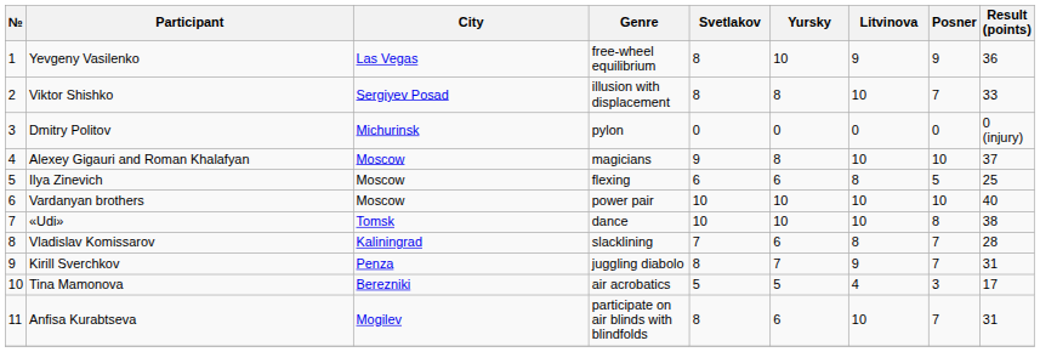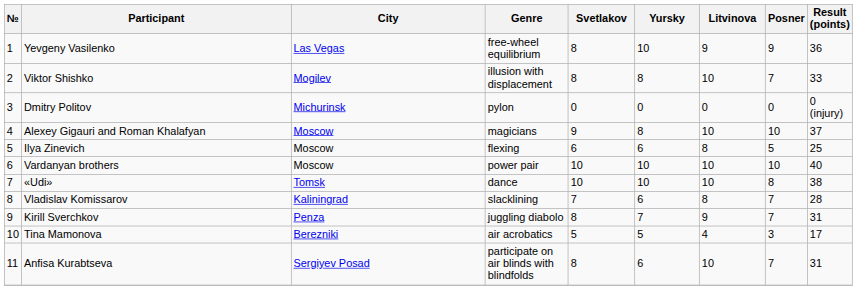 <table class="wikitable">
 <tr>
 <th width="2%">№</th>
 <th width="35%">Participant</th>
 <th width="25%">City</th>
 <th width="10%">Genre</th>
 <th width="8%">Svetlakov</th>
 <th width="8%">Yursky</th>
 <th width="8%">Litvinova</th>
 <th width="8%">Posner</th>
 <th width="8%">Result (points)</th>
 </tr>
 <tr>
 <td>1</td>
 <td>Yevgeny Vasilenko</td>
 <td><a href='#'>Las Vegas</a></td>
 <td>free-wheel equilibrium</td>
 <td>8</td>
 <td>10</td>
 <td>9</td>
 <td>9</td>
 <td>36</td>
 </tr>
 <tr>
 <td>2</td>
 <td>Viktor Shishko</td>
-<td><a href='#'>Sergiyev Posad</a></td>
+<td><a href='#'>Mogilev</a></td>
 <td>illusion with displacement</td>
 <td>8</td>
 <td>8</td>
 <td>10</td>
 <td>7</td>
 <td>33</td>
 </tr>
 <tr>
 <td>3</td>
 <td>Dmitry Politov</td>
 <td><a href='#'>Michurinsk</a></td>
 <td>pylon</td>
 <td>0</td>
 <td>0</td>
 <td>0</td>
 <td>0</td>
 <td>0 (injury)</td>
 </tr>
 <tr>
 <td>4</td>
 <td>Alexey Gigauri and Roman Khalafyan</td>
 <td><a href='#'>Moscow</a></td>
 <td>magicians</td>
 <td>9</td>
 <td>8</td>
 <td>10</td>
 <td>10</td>
 <td>37</td>
 </tr>
 <tr>
 <td>5</td>
 <td>Ilya Zinevich</td>
 <td>Moscow</td>
 <td>flexing</td>
 <td>6</td>
 <td>6</td>
 <td>8</td>
 <td>5</td>
 <td>25</td>
 </tr>
 <tr>
 <td>6</td>
 <td>Vardanyan brothers</td>
 <td>Moscow</td>
 <td>power pair</td>
 <td>10</td>
 <td>10</td>
 <td>10</td>
 <td>10</td>
 <td>40</td>
 </tr>
 <tr>
 <td>7</td>
 <td>«Udi»</td>
 <td><a href='#'>Tomsk</a></td>
 <td>dance</td>
 <td>10</td>
 <td>10</td>
 <td>10</td>
 <td>8</td>
 <td>38</td>
 </tr>
 <tr>
 <td>8</td>
 <td>Vladislav Komissarov</td>
 <td><a href='#'>Kaliningrad</a></td>
 <td>slacklining</td>
 <td>7</td>
 <td>6</td>
 <td>8</td>
 <td>7</td>
 <td>28</td>
 </tr>
 <tr>
 <td>9</td>
 <td>Kirill Sverchkov</td>
 <td><a href='#'>Penza</a></td>
 <td>juggling diabolo</td>
 <td>8</td>
 <td>7</td>
 <td>9</td>
 <td>7</td>
 <td>31</td>
 </tr>
 <tr>
 <td>10</td>
 <td>Tina Mamonova</td>
 <td><a href='#'>Berezniki</a></td>
 <td>air acrobatics</td>
 <td>5</td>
 <td>5</td>
 <td>4</td>
 <td>3</td>
 <td>17</td>
 </tr>
 <tr>
 <td>11</td>
 <td>Anfisa Kurabtseva</td>
-<td><a href='#'>Mogilev</a></td>
+<td><a href='#'>Sergiyev Posad</a></td>
 <td>participate on air blinds with blindfolds</td>
 <td>8</td>
 <td>6</td>
 <td>10</td>
 <td>7</td>
 <td>31</td>
 </tr>
 <tr>
 </tr>
 </table>
